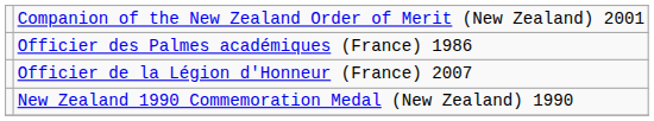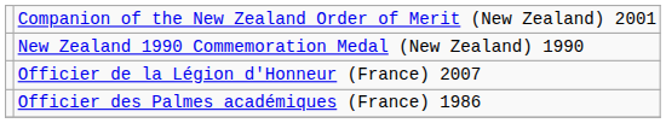 <table class="wikitable">
 <tr>
 <td></td>
 <td><a href='#'>Companion of the New Zealand Order of Merit</a> (New Zealand) 2001</td>
 </tr>
 <tr>
 <td></td>
-<td><a href='#'>Officier des Palmes académiques</a> (France) 1986</td>
+<td><a href='#'>New Zealand 1990 Commemoration Medal</a> (New Zealand) 1990</td>
 </tr>
 <tr>
 <td></td>
 <td><a href='#'>Officier de la Légion d'Honneur</a> (France) 2007</td>
 </tr>
 <tr>
 <td></td>
-<td><a href='#'>New Zealand 1990 Commemoration Medal</a> (New Zealand) 1990</td>
+<td><a href='#'>Officier des Palmes académiques</a> (France) 1986</td>
 </tr>
 <tr>
 </tr>
 </table>
